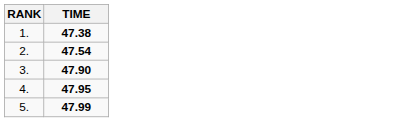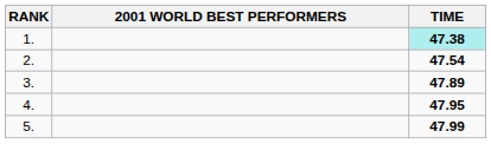 <table class="wikitable" style="border-collapse: collapse; font-size: 90%;">
 <tr>
 <th>RANK</th>
+<th align="center" style="width: 25em">2001 WORLD BEST PERFORMERS</th>
 <th align="center" style="width: 5em">TIME</th>
 </tr>
 <tr>
 <td align="center">1.</td>
-<td align="center"><strong>47.38</strong></td>
+<td></td>
+<td align="center" style="background: paleturquoise;"><strong>47.38</strong></td>
 </tr>
 <tr>
 <td align="center">2.</td>
+<td></td>
 <td align="center"><strong>47.54</strong></td>
 </tr>
 <tr>
 <td align="center">3.</td>
-<td align="center"><strong>47.90</strong></td>
+<td></td>
+<td align="center"><strong>47.89</strong></td>
 </tr>
 <tr>
 <td align="center">4.</td>
+<td></td>
 <td align="center"><strong>47.95</strong></td>
 </tr>
 <tr>
 <td align="center">5.</td>
+<td></td>
 <td align="center"><strong>47.99</strong></td>
 </tr>
 </table>
